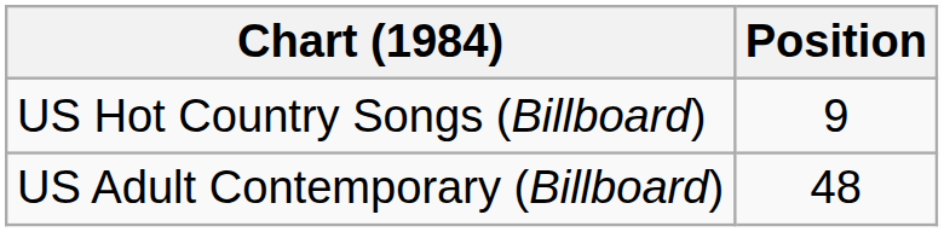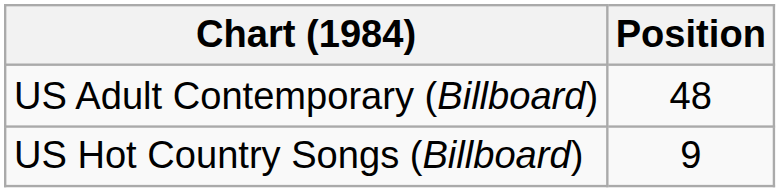 <table class="wikitable sortable">
 <tr>
 <th>Chart (1984)</th>
 <th>Position</th>
 </tr>
 <tr>
+<td>US Adult Contemporary (<em>Billboard</em>)</td>
+<td align="center">48</td>
+</tr>
+<tr>
 <td>US Hot Country Songs (<em>Billboard</em>)</td>
 <td align="center">9</td>
 </tr>
-<tr>
-<td>US Adult Contemporary (<em>Billboard</em>)</td>
-<td align="center">48</td>
-</tr>
 </table>
